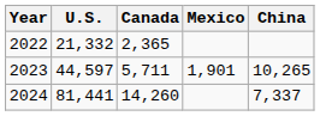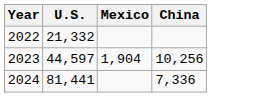 <table class="wikitable">
 <tr>
 <th>Year</th>
 <th>U.S.</th>
-<th>Canada</th>
 <th>Mexico</th>
 <th>China</th>
 </tr>
 <tr>
 <td>2022</td>
 <td>21,332</td>
-<td>2,365</td>
 <td></td>
 <td></td>
 </tr>
 <tr>
 <td>2023</td>
 <td>44,597</td>
-<td>5,711</td>
-<td>1,901</td>
-<td>10,265</td>
+<td>1,904</td>
+<td>10,256</td>
 </tr>
 <tr>
 <td>2024</td>
 <td>81,441</td>
-<td>14,260</td>
 <td></td>
-<td>7,337</td>
+<td>7,336</td>
 </tr>
 </table>
